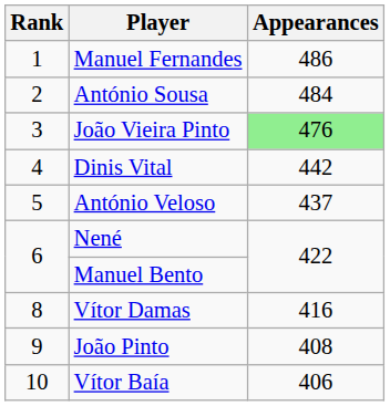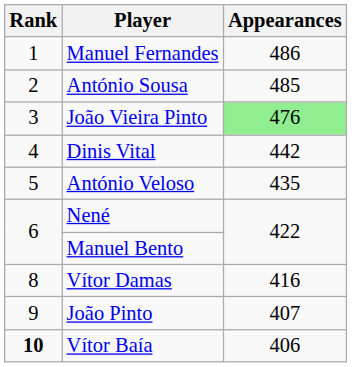 <table class="wikitable sortable" style="text-align:center">
 <tr>
 <th>Rank</th>
 <th>Player</th>
 <th>Appearances</th>
 </tr>
 <tr>
 <td>1</td>
 <td style="text-align:left;"> <a href='#'>Manuel Fernandes</a></td>
 <td>486</td>
 </tr>
 <tr>
 <td>2</td>
 <td style="text-align:left;"> <a href='#'>António Sousa</a></td>
-<td>484</td>
+<td>485</td>
 </tr>
 <tr>
 <td>3</td>
 <td style="text-align:left;"> <a href='#'>João Vieira Pinto</a></td>
 <td style="background: lightgreen;">476</td>
 </tr>
 <tr>
 <td>4</td>
 <td style="text-align:left;"> <a href='#'>Dinis Vital</a></td>
 <td>442</td>
 </tr>
 <tr>
 <td>5</td>
 <td style="text-align:left;"> <a href='#'>António Veloso</a></td>
-<td>437</td>
+<td>435</td>
 </tr>
 <tr>
 <td rowspan="2">6</td>
 <td style="text-align:left;"> <a href='#'>Nené</a></td>
 <td rowspan="2">422</td>
 </tr>
 <tr>
 <td style="text-align:left;"> <a href='#'>Manuel Bento</a></td>
 </tr>
 <tr>
 <td>8</td>
 <td style="text-align:left;"> <a href='#'>Vítor Damas</a></td>
 <td>416</td>
 </tr>
 <tr>
 <td>9</td>
 <td style="text-align:left;"> <a href='#'>João Pinto</a></td>
-<td>408</td>
+<td>407</td>
 </tr>
 <tr>
-<td>10</td>
+<td><strong>10</strong></td>
 <td style="text-align:left;"> <a href='#'>Vítor Baía</a></td>
 <td>406</td>
 </tr>
 </table>
